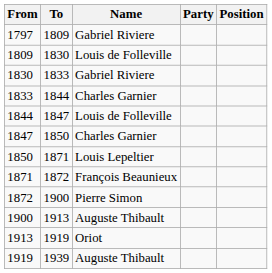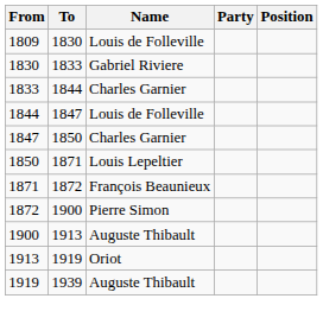 <table class="wikitable">
 <tr>
 <th>From</th>
 <th>To</th>
 <th>Name</th>
 <th>Party</th>
 <th>Position</th>
-</tr>
-<tr>
-<td>1797</td>
-<td>1809</td>
-<td>Gabriel Riviere</td>
-<td></td>
-<td></td>
 </tr>
 <tr>
 <td>1809</td>
 <td>1830</td>
 <td>Louis de Folleville</td>
 <td></td>
 <td></td>
 </tr>
 <tr>
 <td>1830</td>
 <td>1833</td>
 <td>Gabriel Riviere</td>
 <td></td>
 <td></td>
 </tr>
 <tr>
 <td>1833</td>
 <td>1844</td>
 <td>Charles Garnier</td>
 <td></td>
 <td></td>
 </tr>
 <tr>
 <td>1844</td>
 <td>1847</td>
 <td>Louis de Folleville</td>
 <td></td>
 <td></td>
 </tr>
 <tr>
 <td>1847</td>
 <td>1850</td>
 <td>Charles Garnier</td>
 <td></td>
 <td></td>
 </tr>
 <tr>
 <td>1850</td>
 <td>1871</td>
 <td>Louis Lepeltier</td>
 <td></td>
 <td></td>
 </tr>
 <tr>
 <td>1871</td>
 <td>1872</td>
 <td>François Beaunieux</td>
 <td></td>
 <td></td>
 </tr>
 <tr>
 <td>1872</td>
 <td>1900</td>
 <td>Pierre Simon</td>
 <td></td>
 <td></td>
 </tr>
 <tr>
 <td>1900</td>
 <td>1913</td>
 <td>Auguste Thibault</td>
 <td></td>
 <td></td>
 </tr>
 <tr>
 <td>1913</td>
 <td>1919</td>
 <td>Oriot</td>
 <td></td>
 <td></td>
 </tr>
 <tr>
 <td>1919</td>
 <td>1939</td>
 <td>Auguste Thibault</td>
 <td></td>
 <td></td>
 </tr>
 </table>
